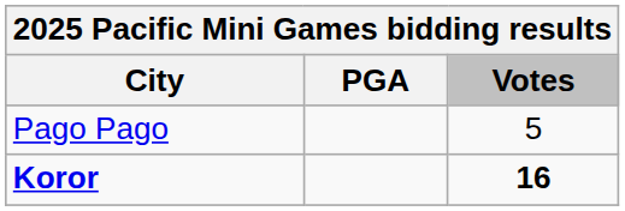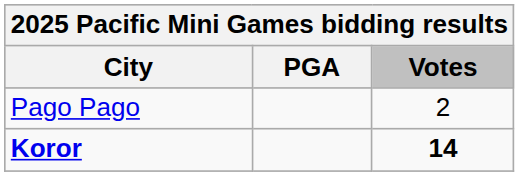 <table class="wikitable" width="auto" style="text-align: center">
 <tr>
 <th colspan="6">2025 Pacific Mini Games bidding results</th>
 </tr>
 <tr style="background:#efefef;">
 <th><strong>City</strong></th>
 <th><strong>PGA</strong></th>
 <td style="background: silver"><strong>Votes</strong></td>
 </tr>
 <tr>
 <td style="text-align:left;"><a href='#'>Pago Pago</a></td>
 <td style="text-align:left;"></td>
-<td style="text-align:center;">5</td>
+<td style="text-align:center;">2</td>
 </tr>
 <tr>
 <td style="text-align:left;"><strong><a href='#'>Koror</a></strong></td>
 <td style="text-align:left;"><strong></strong></td>
-<td style="text-align:center;"><strong>16</strong></td>
+<td style="text-align:center;"><strong>14</strong></td>
 </tr>
 </table>
